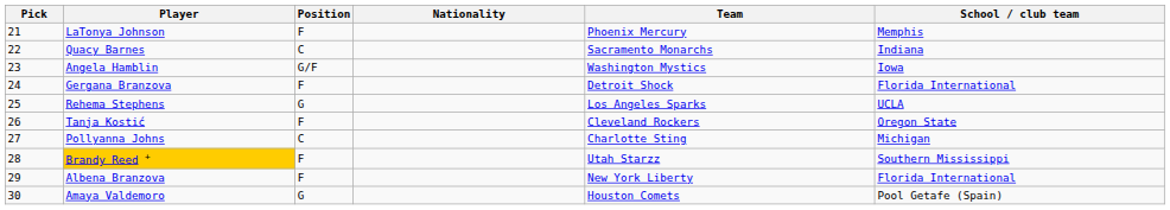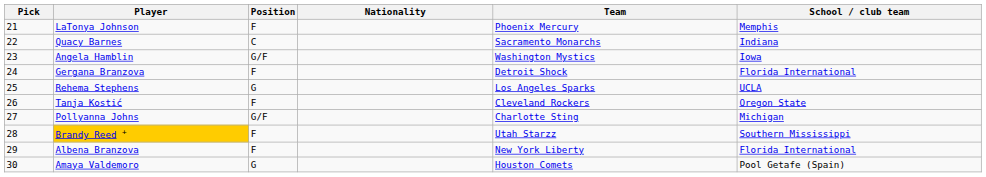 <table class="wikitable sortable">
 <tr>
 <th style="width:5%;">Pick</th>
 <th style="width:20%;">Player</th>
 <th style="width:5%;">Position</th>
 <th style="width:20%;">Nationality</th>
 <th style="width:25%;">Team</th>
 <th style="width:25%;">School / club team</th>
 </tr>
 <tr>
 <td>21</td>
 <td><a href='#'>LaTonya Johnson</a></td>
 <td>F</td>
 <td></td>
 <td><a href='#'>Phoenix Mercury</a></td>
 <td><a href='#'>Memphis</a></td>
 </tr>
 <tr>
 <td>22</td>
 <td><a href='#'>Quacy Barnes</a></td>
 <td>C</td>
 <td></td>
 <td><a href='#'>Sacramento Monarchs</a></td>
 <td><a href='#'>Indiana</a></td>
 </tr>
 <tr>
 <td>23</td>
 <td><a href='#'>Angela Hamblin</a></td>
 <td>G/F</td>
 <td></td>
 <td><a href='#'>Washington Mystics</a></td>
 <td><a href='#'>Iowa</a></td>
 </tr>
 <tr>
 <td>24</td>
 <td><a href='#'>Gergana Branzova</a></td>
 <td>F</td>
 <td></td>
 <td><a href='#'>Detroit Shock</a></td>
 <td><a href='#'>Florida International</a></td>
 </tr>
 <tr>
 <td>25</td>
 <td><a href='#'>Rehema Stephens</a></td>
 <td>G</td>
 <td></td>
 <td><a href='#'>Los Angeles Sparks</a></td>
 <td><a href='#'>UCLA</a></td>
 </tr>
 <tr>
 <td>26</td>
 <td><a href='#'>Tanja Kostić</a></td>
 <td>F</td>
 <td></td>
 <td><a href='#'>Cleveland Rockers</a></td>
 <td><a href='#'>Oregon State</a></td>
 </tr>
 <tr>
 <td>27</td>
 <td><a href='#'>Pollyanna Johns</a></td>
-<td>C</td>
+<td>G/F</td>
 <td></td>
 <td><a href='#'>Charlotte Sting</a></td>
 <td><a href='#'>Michigan</a></td>
 </tr>
 <tr>
 <td>28</td>
 <td bgcolor="#FFCC00"><a href='#'>Brandy Reed</a> <sup>+</sup></td>
 <td>F</td>
 <td></td>
 <td><a href='#'>Utah Starzz</a></td>
 <td><a href='#'>Southern Mississippi</a></td>
 </tr>
 <tr>
 <td>29</td>
 <td><a href='#'>Albena Branzova</a></td>
 <td>F</td>
 <td></td>
 <td><a href='#'>New York Liberty</a></td>
 <td><a href='#'>Florida International</a></td>
 </tr>
 <tr>
 <td>30</td>
 <td><a href='#'>Amaya Valdemoro</a></td>
 <td>G</td>
 <td></td>
 <td><a href='#'>Houston Comets</a></td>
 <td>Pool Getafe (Spain)</td>
 </tr>
 </table>
